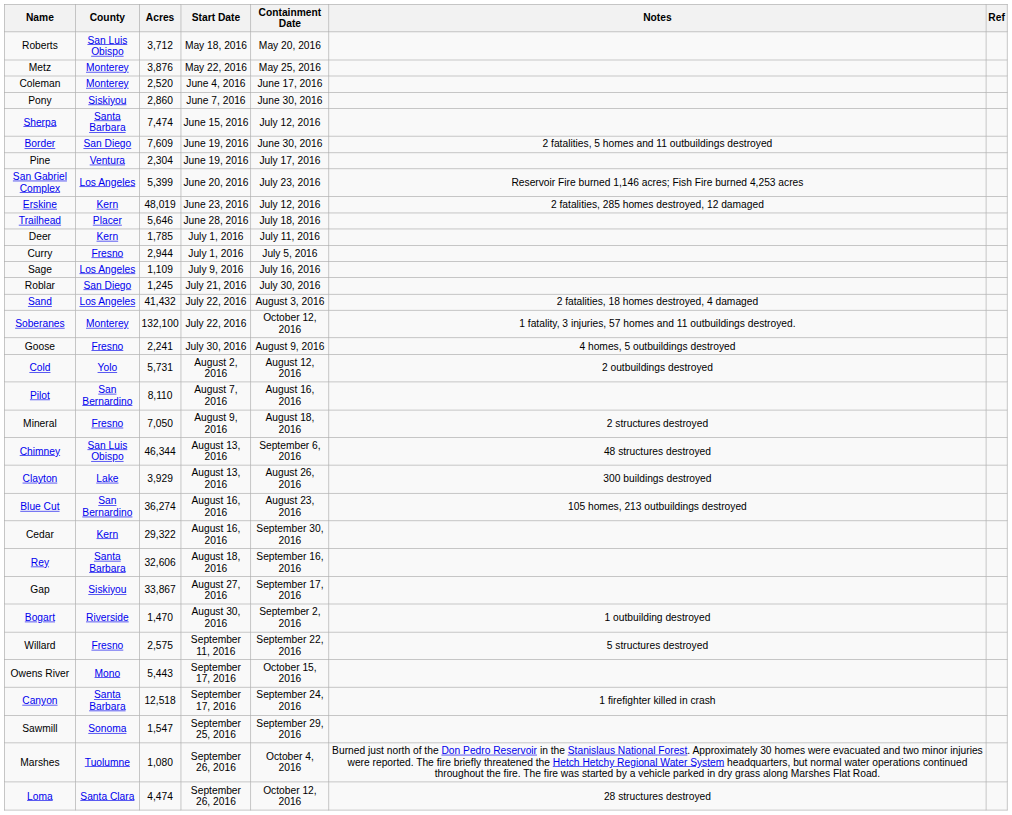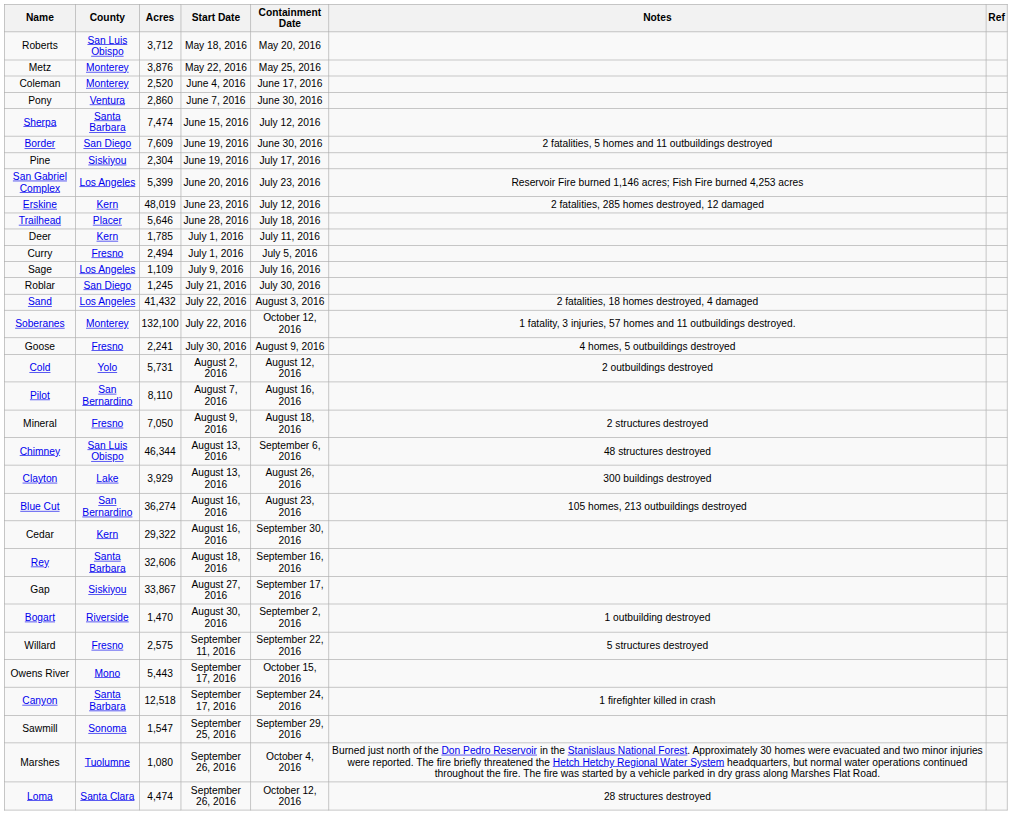 <table class="wikitable sortable" style="text-align:center;">
 <tr>
 <th>Name</th>
 <th>County </th>
 <th>Acres</th>
 <th>Start Date</th>
 <th>Containment Date</th>
 <th>Notes</th>
 <th>Ref</th>
 </tr>
 <tr>
 <td Roberts Fire>Roberts</td>
 <td><a href='#'>San Luis Obispo</a></td>
 <td>3,712</td>
 <td>May 18, 2016</td>
 <td>May 20, 2016</td>
 <td></td>
 <td></td>
 </tr>
 <tr>
 <td Metz Fire>Metz</td>
 <td><a href='#'>Monterey</a></td>
 <td>3,876</td>
 <td>May 22, 2016</td>
 <td>May 25, 2016</td>
 <td></td>
 <td></td>
 </tr>
 <tr>
 <td Coleman Fire>Coleman</td>
 <td><a href='#'>Monterey</a></td>
 <td>2,520</td>
 <td>June 4, 2016</td>
 <td>June 17, 2016</td>
 <td></td>
 <td></td>
 </tr>
 <tr>
 <td>Pony</td>
-<td><a href='#'>Siskiyou</a></td>
+<td><a href='#'>Ventura</a></td>
 <td>2,860</td>
 <td>June 7, 2016</td>
 <td>June 30, 2016</td>
 <td></td>
 <td></td>
 </tr>
 <tr>
 <td><a href='#'>Sherpa</a></td>
 <td><a href='#'>Santa Barbara</a></td>
 <td>7,474</td>
 <td>June 15, 2016</td>
 <td>July 12, 2016</td>
 <td></td>
 <td></td>
 </tr>
 <tr>
 <td><a href='#'>Border</a></td>
 <td><a href='#'>San Diego</a></td>
 <td>7,609</td>
 <td>June 19, 2016</td>
 <td>June 30, 2016</td>
 <td>2 fatalities, 5 homes and 11 outbuildings destroyed</td>
 <td></td>
 </tr>
 <tr>
 <td>Pine</td>
-<td><a href='#'>Ventura</a></td>
+<td><a href='#'>Siskiyou</a></td>
 <td>2,304</td>
 <td>June 19, 2016</td>
 <td>July 17, 2016</td>
 <td></td>
 <td></td>
 </tr>
 <tr>
 <td><a href='#'>San Gabriel Complex</a></td>
 <td><a href='#'>Los Angeles</a></td>
 <td>5,399</td>
 <td>June 20, 2016</td>
 <td>July 23, 2016</td>
 <td>Reservoir Fire burned 1,146 acres; Fish Fire burned 4,253 acres</td>
 <td></td>
 </tr>
 <tr>
 <td><a href='#'>Erskine</a></td>
 <td><a href='#'>Kern</a></td>
 <td>48,019</td>
 <td>June 23, 2016</td>
 <td>July 12, 2016</td>
 <td>2 fatalities, 285 homes destroyed, 12 damaged</td>
 <td></td>
 </tr>
 <tr>
 <td><a href='#'>Trailhead</a></td>
 <td><a href='#'>Placer</a></td>
 <td>5,646</td>
 <td>June 28, 2016</td>
 <td>July 18, 2016</td>
 <td></td>
 <td></td>
 </tr>
 <tr>
 <td>Deer</td>
 <td><a href='#'>Kern</a></td>
 <td>1,785</td>
 <td>July 1, 2016</td>
 <td>July 11, 2016</td>
 <td></td>
 <td></td>
 </tr>
 <tr>
 <td>Curry</td>
 <td><a href='#'>Fresno</a></td>
-<td>2,944</td>
+<td>2,494</td>
 <td>July 1, 2016</td>
 <td>July 5, 2016</td>
 <td></td>
 <td></td>
 </tr>
 <tr>
 <td>Sage</td>
 <td><a href='#'>Los Angeles</a></td>
 <td>1,109</td>
 <td>July 9, 2016</td>
 <td>July 16, 2016</td>
 <td></td>
 <td></td>
 </tr>
 <tr>
 <td>Roblar</td>
 <td><a href='#'>San Diego</a></td>
 <td>1,245</td>
 <td>July 21, 2016</td>
 <td>July 30, 2016</td>
 <td></td>
 <td></td>
 </tr>
 <tr>
 <td><a href='#'>Sand</a></td>
 <td><a href='#'>Los Angeles</a></td>
 <td>41,432</td>
 <td>July 22, 2016</td>
 <td>August 3, 2016</td>
 <td>2 fatalities, 18 homes destroyed, 4 damaged </td>
 <td></td>
 </tr>
 <tr>
 <td><a href='#'>Soberanes</a></td>
 <td><a href='#'>Monterey</a></td>
 <td>132,100</td>
 <td>July 22, 2016</td>
 <td>October 12, 2016</td>
 <td>1 fatality, 3 injuries, 57 homes and 11 outbuildings destroyed.</td>
 <td></td>
 </tr>
 <tr>
 <td>Goose</td>
 <td><a href='#'>Fresno</a></td>
 <td>2,241</td>
 <td>July 30, 2016</td>
 <td>August 9, 2016</td>
 <td>4 homes, 5 outbuildings destroyed</td>
 <td></td>
 </tr>
 <tr>
 <td><a href='#'>Cold</a></td>
 <td><a href='#'>Yolo</a></td>
 <td>5,731</td>
 <td>August 2, 2016</td>
 <td>August 12, 2016</td>
 <td>2 outbuildings destroyed</td>
 <td></td>
 </tr>
 <tr>
 <td><a href='#'>Pilot</a></td>
 <td><a href='#'>San Bernardino</a></td>
 <td>8,110</td>
 <td>August 7, 2016</td>
 <td>August 16, 2016</td>
 <td></td>
 <td></td>
 </tr>
 <tr>
 <td>Mineral</td>
 <td><a href='#'>Fresno</a></td>
 <td>7,050</td>
 <td>August 9, 2016</td>
 <td>August 18, 2016</td>
 <td>2 structures destroyed</td>
 <td></td>
 </tr>
 <tr>
 <td><a href='#'>Chimney</a></td>
 <td><a href='#'>San Luis Obispo</a></td>
 <td>46,344</td>
 <td>August 13, 2016</td>
 <td>September 6, 2016</td>
 <td>48 structures destroyed</td>
 <td></td>
 </tr>
 <tr>
 <td><a href='#'>Clayton</a></td>
 <td><a href='#'>Lake</a></td>
 <td>3,929</td>
 <td>August 13, 2016</td>
 <td>August 26, 2016</td>
 <td>300 buildings destroyed</td>
 <td></td>
 </tr>
 <tr>
 <td><a href='#'>Blue Cut</a></td>
 <td><a href='#'>San Bernardino</a></td>
 <td>36,274</td>
 <td>August 16, 2016</td>
 <td>August 23, 2016</td>
 <td>105 homes, 213 outbuildings destroyed</td>
 <td></td>
 </tr>
 <tr>
 <td>Cedar</td>
 <td><a href='#'>Kern</a></td>
 <td>29,322</td>
 <td>August 16, 2016</td>
 <td>September 30, 2016</td>
 <td></td>
 <td></td>
 </tr>
 <tr>
 <td><a href='#'>Rey</a></td>
 <td><a href='#'>Santa Barbara</a></td>
 <td>32,606</td>
 <td>August 18, 2016</td>
 <td>September 16, 2016</td>
 <td></td>
 <td></td>
 </tr>
 <tr>
 <td>Gap</td>
 <td><a href='#'>Siskiyou</a></td>
 <td>33,867</td>
 <td>August 27, 2016</td>
 <td>September 17, 2016</td>
 <td></td>
 <td></td>
 </tr>
 <tr>
 <td><a href='#'>Bogart</a></td>
 <td><a href='#'>Riverside</a></td>
 <td>1,470</td>
 <td>August 30, 2016</td>
 <td>September 2, 2016</td>
 <td>1 outbuilding destroyed</td>
 <td></td>
 </tr>
 <tr>
 <td>Willard</td>
 <td><a href='#'>Fresno</a></td>
 <td>2,575</td>
 <td>September 11, 2016</td>
 <td>September 22, 2016</td>
 <td>5 structures destroyed</td>
 <td></td>
 </tr>
 <tr>
 <td>Owens River</td>
 <td><a href='#'>Mono</a></td>
 <td>5,443</td>
 <td>September 17, 2016</td>
 <td>October 15, 2016</td>
 <td></td>
 <td></td>
 </tr>
 <tr>
 <td><a href='#'>Canyon</a></td>
 <td><a href='#'>Santa Barbara</a></td>
 <td>12,518</td>
 <td>September 17, 2016</td>
 <td>September 24, 2016</td>
 <td>1 firefighter killed in crash</td>
 <td></td>
 </tr>
 <tr>
 <td>Sawmill</td>
 <td><a href='#'>Sonoma</a></td>
 <td>1,547</td>
 <td>September 25, 2016</td>
 <td>September 29, 2016</td>
 <td></td>
 <td></td>
 </tr>
 <tr>
 <td>Marshes</td>
 <td><a href='#'>Tuolumne</a></td>
 <td>1,080</td>
 <td>September 26, 2016</td>
 <td>October 4, 2016</td>
 <td>Burned just north of the <a href='#'>Don Pedro Reservoir</a> in the <a href='#'>Stanislaus National Forest</a>. Approximately 30 homes were evacuated and two minor injuries were reported. The fire briefly threatened the <a href='#'>Hetch Hetchy Regional Water System</a> headquarters, but normal water operations continued throughout the fire. The fire was started by a vehicle parked in dry grass along Marshes Flat Road.</td>
 <td></td>
 </tr>
 <tr>
 <td><a href='#'>Loma</a></td>
 <td><a href='#'>Santa Clara</a></td>
 <td>4,474</td>
 <td>September 26, 2016</td>
 <td>October 12, 2016</td>
 <td>28 structures destroyed</td>
 <td></td>
 </tr>
 </table>
